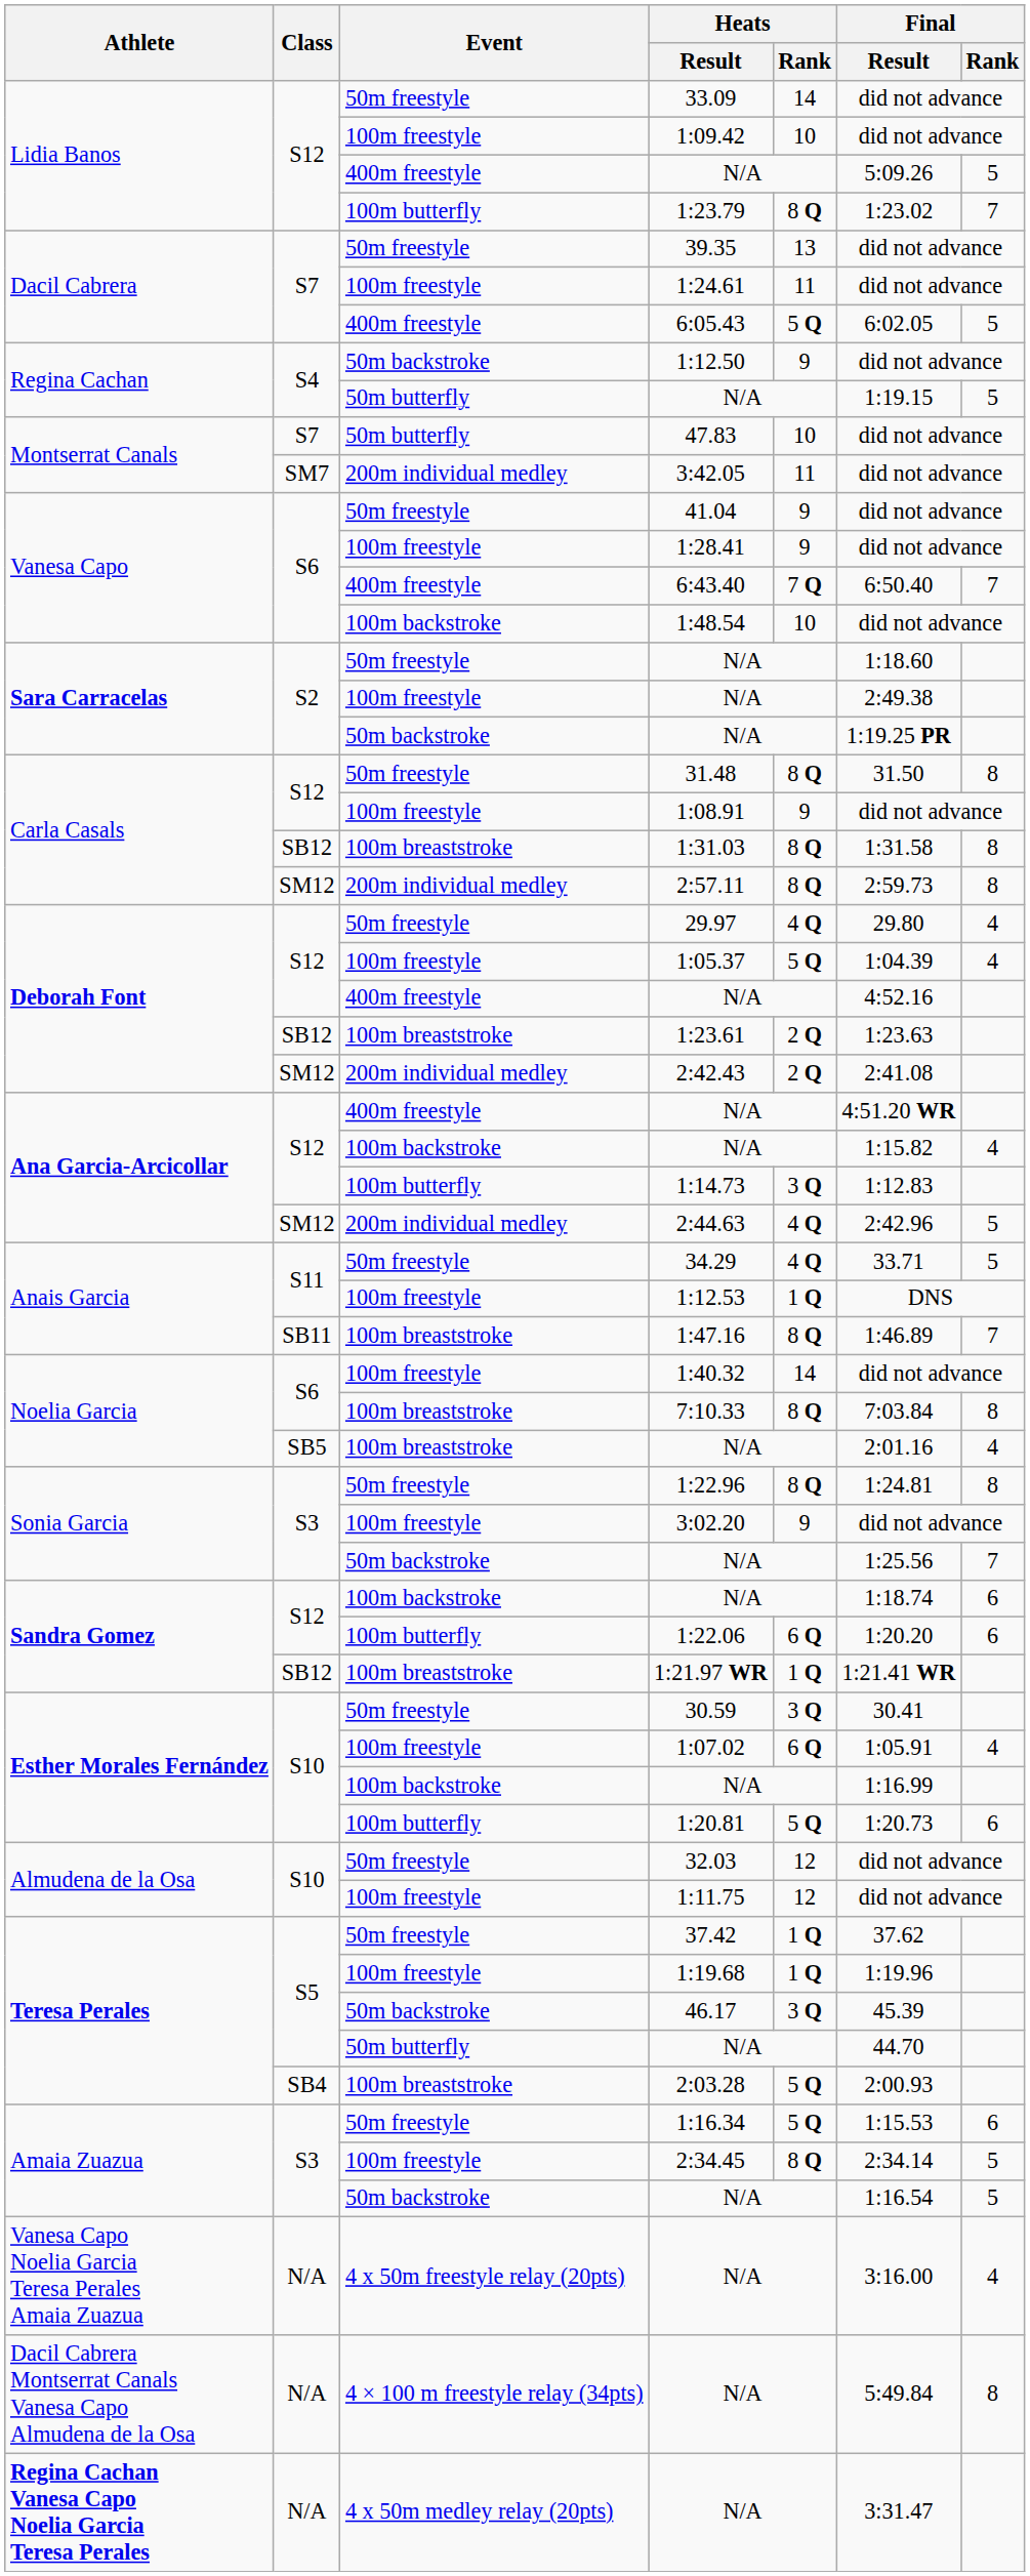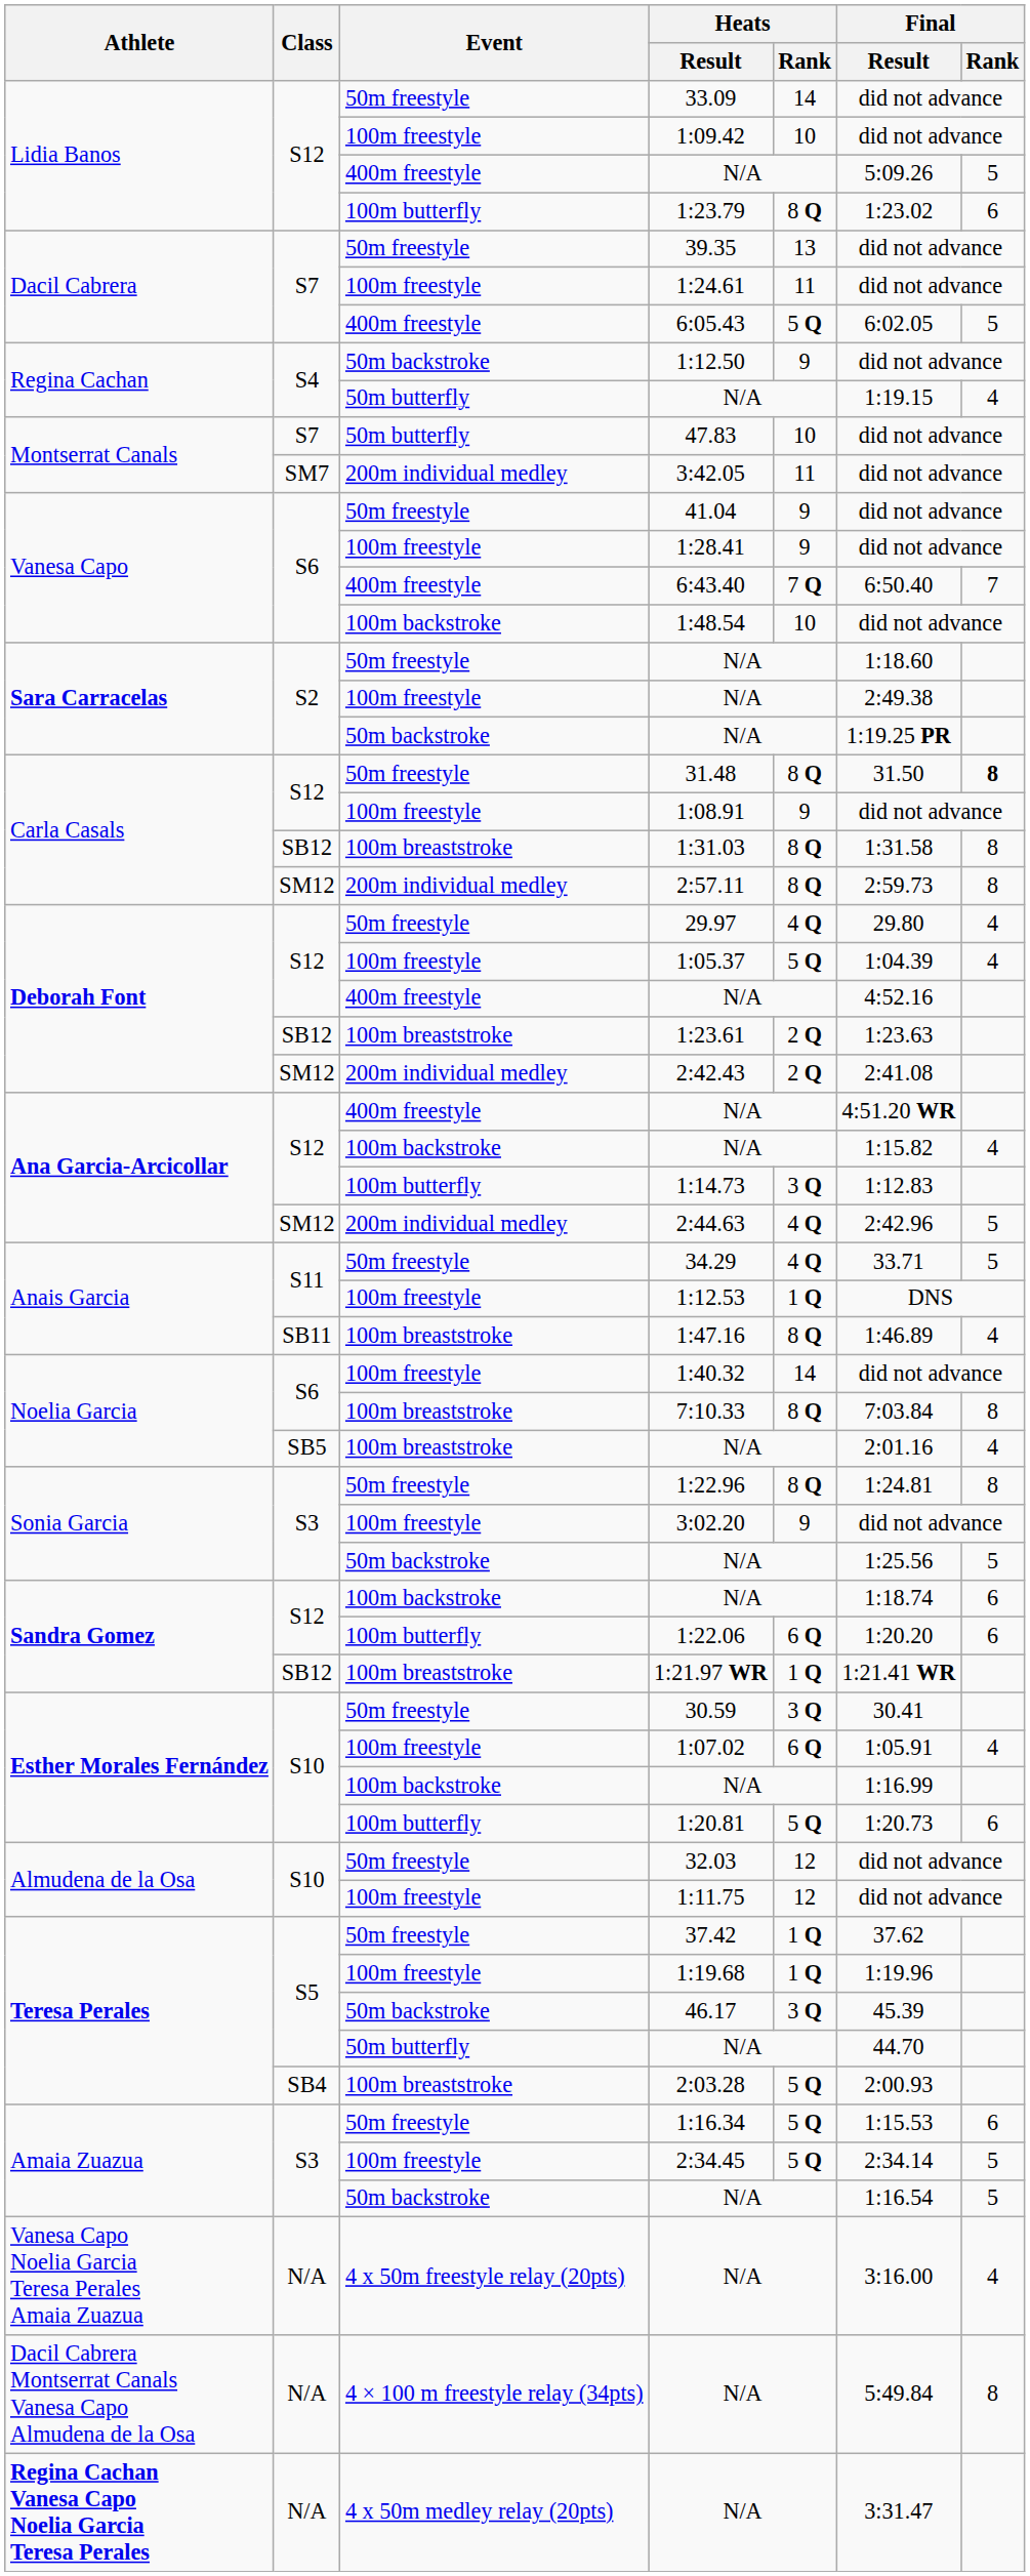 <table class=wikitable style="font-size:90%">
 <tr>
 <th rowspan="2">Athlete</th>
 <th rowspan="2">Class</th>
 <th rowspan="2">Event</th>
 <th colspan="2">Heats</th>
 <th colspan="2">Final</th>
 </tr>
 <tr>
 <th>Result</th>
 <th>Rank</th>
 <th>Result</th>
 <th>Rank</th>
 </tr>
 <tr>
 <td rowspan="4"><a href='#'>Lidia Banos</a></td>
 <td rowspan="4" style="text-align:center;">S12</td>
 <td><a href='#'>50m freestyle</a></td>
 <td style="text-align:center;">33.09</td>
 <td style="text-align:center;">14</td>
 <td style="text-align:center;" colspan="2">did not advance</td>
 </tr>
 <tr>
 <td><a href='#'>100m freestyle</a></td>
 <td style="text-align:center;">1:09.42</td>
 <td style="text-align:center;">10</td>
 <td style="text-align:center;" colspan="2">did not advance</td>
 </tr>
 <tr>
 <td><a href='#'>400m freestyle</a></td>
 <td style="text-align:center;" colspan="2">N/A</td>
 <td style="text-align:center;">5:09.26</td>
 <td style="text-align:center;">5</td>
 </tr>
 <tr>
 <td><a href='#'>100m butterfly</a></td>
 <td style="text-align:center;">1:23.79</td>
 <td style="text-align:center;">8 <strong>Q</strong></td>
 <td style="text-align:center;">1:23.02</td>
-<td style="text-align:center;">7</td>
+<td style="text-align:center;">6</td>
 </tr>
 <tr>
 <td rowspan="3"><a href='#'>Dacil Cabrera</a></td>
 <td rowspan="3" style="text-align:center;">S7</td>
 <td><a href='#'>50m freestyle</a></td>
 <td style="text-align:center;">39.35</td>
 <td style="text-align:center;">13</td>
 <td style="text-align:center;" colspan="2">did not advance</td>
 </tr>
 <tr>
 <td><a href='#'>100m freestyle</a></td>
 <td style="text-align:center;">1:24.61</td>
 <td style="text-align:center;">11</td>
 <td style="text-align:center;" colspan="2">did not advance</td>
 </tr>
 <tr>
 <td><a href='#'>400m freestyle</a></td>
 <td style="text-align:center;">6:05.43</td>
 <td style="text-align:center;">5 <strong>Q</strong></td>
 <td style="text-align:center;">6:02.05</td>
 <td style="text-align:center;">5</td>
 </tr>
 <tr>
 <td rowspan="2"><a href='#'>Regina Cachan</a></td>
 <td rowspan="2" style="text-align:center;">S4</td>
 <td><a href='#'>50m backstroke</a></td>
 <td style="text-align:center;">1:12.50</td>
 <td style="text-align:center;">9</td>
 <td style="text-align:center;" colspan="2">did not advance</td>
 </tr>
 <tr>
 <td><a href='#'>50m butterfly</a></td>
 <td style="text-align:center;" colspan="2">N/A</td>
 <td style="text-align:center;">1:19.15</td>
-<td style="text-align:center;">5</td>
+<td style="text-align:center;">4</td>
 </tr>
 <tr>
 <td rowspan="2"><a href='#'>Montserrat Canals</a></td>
 <td style="text-align:center;">S7</td>
 <td><a href='#'>50m butterfly</a></td>
 <td style="text-align:center;">47.83</td>
 <td style="text-align:center;">10</td>
 <td style="text-align:center;" colspan="2">did not advance</td>
 </tr>
 <tr>
 <td style="text-align:center;">SM7</td>
 <td><a href='#'>200m individual medley</a></td>
 <td style="text-align:center;">3:42.05</td>
 <td style="text-align:center;">11</td>
 <td style="text-align:center;" colspan="2">did not advance</td>
 </tr>
 <tr>
 <td rowspan="4"><a href='#'>Vanesa Capo</a></td>
 <td rowspan="4" style="text-align:center;">S6</td>
 <td><a href='#'>50m freestyle</a></td>
 <td style="text-align:center;">41.04</td>
 <td style="text-align:center;">9</td>
 <td style="text-align:center;" colspan="2">did not advance</td>
 </tr>
 <tr>
 <td><a href='#'>100m freestyle</a></td>
 <td style="text-align:center;">1:28.41</td>
 <td style="text-align:center;">9</td>
 <td style="text-align:center;" colspan="2">did not advance</td>
 </tr>
 <tr>
 <td><a href='#'>400m freestyle</a></td>
 <td style="text-align:center;">6:43.40</td>
 <td style="text-align:center;">7 <strong>Q</strong></td>
 <td style="text-align:center;">6:50.40</td>
 <td style="text-align:center;">7</td>
 </tr>
 <tr>
 <td><a href='#'>100m backstroke</a></td>
 <td style="text-align:center;">1:48.54</td>
 <td style="text-align:center;">10</td>
 <td style="text-align:center;" colspan="2">did not advance</td>
 </tr>
 <tr>
 <td rowspan="3"><strong><a href='#'>Sara Carracelas</a></strong></td>
 <td rowspan="3" style="text-align:center;">S2</td>
 <td><a href='#'>50m freestyle</a></td>
 <td style="text-align:center;" colspan="2">N/A</td>
 <td style="text-align:center;">1:18.60</td>
 <td style="text-align:center;"></td>
 </tr>
 <tr>
 <td><a href='#'>100m freestyle</a></td>
 <td style="text-align:center;" colspan="2">N/A</td>
 <td style="text-align:center;">2:49.38</td>
 <td style="text-align:center;"></td>
 </tr>
 <tr>
 <td><a href='#'>50m backstroke</a></td>
 <td style="text-align:center;" colspan="2">N/A</td>
 <td style="text-align:center;">1:19.25 <strong>PR</strong></td>
 <td style="text-align:center;"></td>
 </tr>
 <tr>
 <td rowspan="4"><a href='#'>Carla Casals</a></td>
 <td rowspan="2" style="text-align:center;">S12</td>
 <td><a href='#'>50m freestyle</a></td>
 <td style="text-align:center;">31.48</td>
 <td style="text-align:center;">8 <strong>Q</strong></td>
 <td style="text-align:center;">31.50</td>
-<td style="text-align:center;">8</td>
+<td style="text-align:center;"><strong>8</strong></td>
 </tr>
 <tr>
 <td><a href='#'>100m freestyle</a></td>
 <td style="text-align:center;">1:08.91</td>
 <td style="text-align:center;">9</td>
 <td style="text-align:center;" colspan="2">did not advance</td>
 </tr>
 <tr>
 <td style="text-align:center;">SB12</td>
 <td><a href='#'>100m breaststroke</a></td>
 <td style="text-align:center;">1:31.03</td>
 <td style="text-align:center;">8 <strong>Q</strong></td>
 <td style="text-align:center;">1:31.58</td>
 <td style="text-align:center;">8</td>
 </tr>
 <tr>
 <td style="text-align:center;">SM12</td>
 <td><a href='#'>200m individual medley</a></td>
 <td style="text-align:center;">2:57.11</td>
 <td style="text-align:center;">8 <strong>Q</strong></td>
 <td style="text-align:center;">2:59.73</td>
 <td style="text-align:center;">8</td>
 </tr>
 <tr>
 <td rowspan="5"><strong><a href='#'>Deborah Font</a></strong></td>
 <td rowspan="3" style="text-align:center;">S12</td>
 <td><a href='#'>50m freestyle</a></td>
 <td style="text-align:center;">29.97</td>
 <td style="text-align:center;">4 <strong>Q</strong></td>
 <td style="text-align:center;">29.80</td>
 <td style="text-align:center;">4</td>
 </tr>
 <tr>
 <td><a href='#'>100m freestyle</a></td>
 <td style="text-align:center;">1:05.37</td>
 <td style="text-align:center;">5 <strong>Q</strong></td>
 <td style="text-align:center;">1:04.39</td>
 <td style="text-align:center;">4</td>
 </tr>
 <tr>
 <td><a href='#'>400m freestyle</a></td>
 <td style="text-align:center;" colspan="2">N/A</td>
 <td style="text-align:center;">4:52.16</td>
 <td style="text-align:center;"></td>
 </tr>
 <tr>
 <td style="text-align:center;">SB12</td>
 <td><a href='#'>100m breaststroke</a></td>
 <td style="text-align:center;">1:23.61</td>
 <td style="text-align:center;">2 <strong>Q</strong></td>
 <td style="text-align:center;">1:23.63</td>
 <td style="text-align:center;"></td>
 </tr>
 <tr>
 <td style="text-align:center;">SM12</td>
 <td><a href='#'>200m individual medley</a></td>
 <td style="text-align:center;">2:42.43</td>
 <td style="text-align:center;">2 <strong>Q</strong></td>
 <td style="text-align:center;">2:41.08</td>
 <td style="text-align:center;"></td>
 </tr>
 <tr>
 <td rowspan="4"><strong><a href='#'>Ana Garcia-Arcicollar</a></strong></td>
 <td rowspan="3" style="text-align:center;">S12</td>
 <td><a href='#'>400m freestyle</a></td>
 <td style="text-align:center;" colspan="2">N/A</td>
 <td style="text-align:center;">4:51.20 <strong>WR</strong></td>
 <td style="text-align:center;"></td>
 </tr>
 <tr>
 <td><a href='#'>100m backstroke</a></td>
 <td style="text-align:center;" colspan="2">N/A</td>
 <td style="text-align:center;">1:15.82</td>
 <td style="text-align:center;">4</td>
 </tr>
 <tr>
 <td><a href='#'>100m butterfly</a></td>
 <td style="text-align:center;">1:14.73</td>
 <td style="text-align:center;">3 <strong>Q</strong></td>
 <td style="text-align:center;">1:12.83</td>
 <td style="text-align:center;"></td>
 </tr>
 <tr>
 <td style="text-align:center;">SM12</td>
 <td><a href='#'>200m individual medley</a></td>
 <td style="text-align:center;">2:44.63</td>
 <td style="text-align:center;">4 <strong>Q</strong></td>
 <td style="text-align:center;">2:42.96</td>
 <td style="text-align:center;">5</td>
 </tr>
 <tr>
 <td rowspan="3"><a href='#'>Anais Garcia</a></td>
 <td rowspan="2" style="text-align:center;">S11</td>
 <td><a href='#'>50m freestyle</a></td>
 <td style="text-align:center;">34.29</td>
 <td style="text-align:center;">4 <strong>Q</strong></td>
 <td style="text-align:center;">33.71</td>
 <td style="text-align:center;">5</td>
 </tr>
 <tr>
 <td><a href='#'>100m freestyle</a></td>
 <td style="text-align:center;">1:12.53</td>
 <td style="text-align:center;">1 <strong>Q</strong></td>
 <td style="text-align:center;" colspan="2">DNS</td>
 </tr>
 <tr>
 <td style="text-align:center;">SB11</td>
 <td><a href='#'>100m breaststroke</a></td>
 <td style="text-align:center;">1:47.16</td>
 <td style="text-align:center;">8 <strong>Q</strong></td>
 <td style="text-align:center;">1:46.89</td>
-<td style="text-align:center;">7</td>
+<td style="text-align:center;">4</td>
 </tr>
 <tr>
 <td rowspan="3"><a href='#'>Noelia Garcia</a></td>
 <td rowspan="2" style="text-align:center;">S6</td>
 <td><a href='#'>100m freestyle</a></td>
 <td style="text-align:center;">1:40.32</td>
 <td style="text-align:center;">14</td>
 <td style="text-align:center;" colspan="2">did not advance</td>
 </tr>
 <tr>
 <td><a href='#'>100m breaststroke</a></td>
 <td style="text-align:center;">7:10.33</td>
 <td style="text-align:center;">8 <strong>Q</strong></td>
 <td style="text-align:center;">7:03.84</td>
 <td style="text-align:center;">8</td>
 </tr>
 <tr>
 <td style="text-align:center;">SB5</td>
 <td><a href='#'>100m breaststroke</a></td>
 <td style="text-align:center;" colspan="2">N/A</td>
 <td style="text-align:center;">2:01.16</td>
 <td style="text-align:center;">4</td>
 </tr>
 <tr>
 <td rowspan="3"><a href='#'>Sonia Garcia</a></td>
 <td rowspan="3" style="text-align:center;">S3</td>
 <td><a href='#'>50m freestyle</a></td>
 <td style="text-align:center;">1:22.96</td>
 <td style="text-align:center;">8 <strong>Q</strong></td>
 <td style="text-align:center;">1:24.81</td>
 <td style="text-align:center;">8</td>
 </tr>
 <tr>
 <td><a href='#'>100m freestyle</a></td>
 <td style="text-align:center;">3:02.20</td>
 <td style="text-align:center;">9</td>
 <td style="text-align:center;" colspan="2">did not advance</td>
 </tr>
 <tr>
 <td><a href='#'>50m backstroke</a></td>
 <td style="text-align:center;" colspan="2">N/A</td>
 <td style="text-align:center;">1:25.56</td>
-<td style="text-align:center;">7</td>
+<td style="text-align:center;">5</td>
 </tr>
 <tr>
 <td rowspan="3"><strong><a href='#'>Sandra Gomez</a></strong></td>
 <td rowspan="2" style="text-align:center;">S12</td>
 <td><a href='#'>100m backstroke</a></td>
 <td style="text-align:center;" colspan="2">N/A</td>
 <td style="text-align:center;">1:18.74</td>
 <td style="text-align:center;">6</td>
 </tr>
 <tr>
 <td><a href='#'>100m butterfly</a></td>
 <td style="text-align:center;">1:22.06</td>
 <td style="text-align:center;">6 <strong>Q</strong></td>
 <td style="text-align:center;">1:20.20</td>
 <td style="text-align:center;">6</td>
 </tr>
 <tr>
 <td style="text-align:center;">SB12</td>
 <td><a href='#'>100m breaststroke</a></td>
 <td style="text-align:center;">1:21.97 <strong>WR</strong></td>
 <td style="text-align:center;">1 <strong>Q</strong></td>
 <td style="text-align:center;">1:21.41 <strong>WR</strong></td>
 <td style="text-align:center;"></td>
 </tr>
 <tr>
 <td rowspan="4"><strong><a href='#'>Esther Morales Fernández</a></strong></td>
 <td rowspan="4" style="text-align:center;">S10</td>
 <td><a href='#'>50m freestyle</a></td>
 <td style="text-align:center;">30.59</td>
 <td style="text-align:center;">3 <strong>Q</strong></td>
 <td style="text-align:center;">30.41</td>
 <td style="text-align:center;"></td>
 </tr>
 <tr>
 <td><a href='#'>100m freestyle</a></td>
 <td style="text-align:center;">1:07.02</td>
 <td style="text-align:center;">6 <strong>Q</strong></td>
 <td style="text-align:center;">1:05.91</td>
 <td style="text-align:center;">4</td>
 </tr>
 <tr>
 <td><a href='#'>100m backstroke</a></td>
 <td style="text-align:center;" colspan="2">N/A</td>
 <td style="text-align:center;">1:16.99</td>
 <td style="text-align:center;"></td>
 </tr>
 <tr>
 <td><a href='#'>100m butterfly</a></td>
 <td style="text-align:center;">1:20.81</td>
 <td style="text-align:center;">5 <strong>Q</strong></td>
 <td style="text-align:center;">1:20.73</td>
 <td style="text-align:center;">6</td>
 </tr>
 <tr>
 <td rowspan="2"><a href='#'>Almudena de la Osa</a></td>
 <td rowspan="2" style="text-align:center;">S10</td>
 <td><a href='#'>50m freestyle</a></td>
 <td style="text-align:center;">32.03</td>
 <td style="text-align:center;">12</td>
 <td style="text-align:center;" colspan="2">did not advance</td>
 </tr>
 <tr>
 <td><a href='#'>100m freestyle</a></td>
 <td style="text-align:center;">1:11.75</td>
 <td style="text-align:center;">12</td>
 <td style="text-align:center;" colspan="2">did not advance</td>
 </tr>
 <tr>
 <td rowspan="5"><strong><a href='#'>Teresa Perales</a></strong></td>
 <td rowspan="4" style="text-align:center;">S5</td>
 <td><a href='#'>50m freestyle</a></td>
 <td style="text-align:center;">37.42</td>
 <td style="text-align:center;">1 <strong>Q</strong></td>
 <td style="text-align:center;">37.62</td>
 <td style="text-align:center;"></td>
 </tr>
 <tr>
 <td><a href='#'>100m freestyle</a></td>
 <td style="text-align:center;">1:19.68</td>
 <td style="text-align:center;">1 <strong>Q</strong></td>
 <td style="text-align:center;">1:19.96</td>
 <td style="text-align:center;"></td>
 </tr>
 <tr>
 <td><a href='#'>50m backstroke</a></td>
 <td style="text-align:center;">46.17</td>
 <td style="text-align:center;">3 <strong>Q</strong></td>
 <td style="text-align:center;">45.39</td>
 <td style="text-align:center;"></td>
 </tr>
 <tr>
 <td><a href='#'>50m butterfly</a></td>
 <td style="text-align:center;" colspan="2">N/A</td>
 <td style="text-align:center;">44.70</td>
 <td style="text-align:center;"></td>
 </tr>
 <tr>
 <td style="text-align:center;">SB4</td>
 <td><a href='#'>100m breaststroke</a></td>
 <td style="text-align:center;">2:03.28</td>
 <td style="text-align:center;">5 <strong>Q</strong></td>
 <td style="text-align:center;">2:00.93</td>
 <td style="text-align:center;"></td>
 </tr>
 <tr>
 <td rowspan="3"><a href='#'>Amaia Zuazua</a></td>
 <td rowspan="3" style="text-align:center;">S3</td>
 <td><a href='#'>50m freestyle</a></td>
 <td style="text-align:center;">1:16.34</td>
 <td style="text-align:center;">5 <strong>Q</strong></td>
 <td style="text-align:center;">1:15.53</td>
 <td style="text-align:center;">6</td>
 </tr>
 <tr>
 <td><a href='#'>100m freestyle</a></td>
 <td style="text-align:center;">2:34.45</td>
-<td style="text-align:center;">8 <strong>Q</strong></td>
+<td style="text-align:center;">5 <strong>Q</strong></td>
 <td style="text-align:center;">2:34.14</td>
 <td style="text-align:center;">5</td>
 </tr>
 <tr>
 <td><a href='#'>50m backstroke</a></td>
 <td style="text-align:center;" colspan="2">N/A</td>
 <td style="text-align:center;">1:16.54</td>
 <td style="text-align:center;">5</td>
 </tr>
 <tr>
 <td><a href='#'>Vanesa Capo</a><br> <a href='#'>Noelia Garcia</a><br> <a href='#'>Teresa Perales</a><br> <a href='#'>Amaia Zuazua</a></td>
 <td style="text-align:center;">N/A</td>
 <td><a href='#'>4 x 50m freestyle relay (20pts)</a></td>
 <td style="text-align:center;" colspan="2">N/A</td>
 <td style="text-align:center;">3:16.00</td>
 <td style="text-align:center;">4</td>
 </tr>
 <tr>
 <td><a href='#'>Dacil Cabrera</a><br> <a href='#'>Montserrat Canals</a><br> <a href='#'>Vanesa Capo</a><br> <a href='#'>Almudena de la Osa</a></td>
 <td style="text-align:center;">N/A</td>
 <td><a href='#'>4 × 100 m freestyle relay (34pts)</a></td>
 <td style="text-align:center;" colspan="2">N/A</td>
 <td style="text-align:center;">5:49.84</td>
 <td style="text-align:center;">8</td>
 </tr>
 <tr>
 <td><strong><a href='#'>Regina Cachan</a></strong><br> <strong><a href='#'>Vanesa Capo</a></strong><br> <strong><a href='#'>Noelia Garcia</a></strong><br> <strong><a href='#'>Teresa Perales</a></strong></td>
 <td style="text-align:center;">N/A</td>
 <td><a href='#'>4 x 50m medley relay (20pts)</a></td>
 <td style="text-align:center;" colspan="2">N/A</td>
 <td style="text-align:center;">3:31.47</td>
 <td style="text-align:center;"></td>
 </tr>
 </table>
